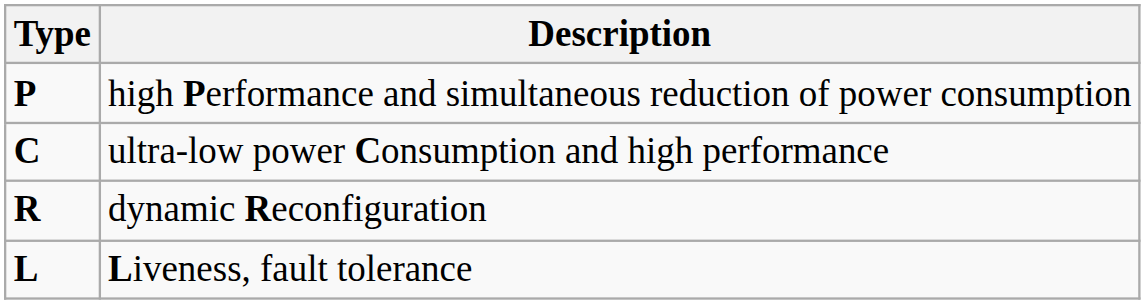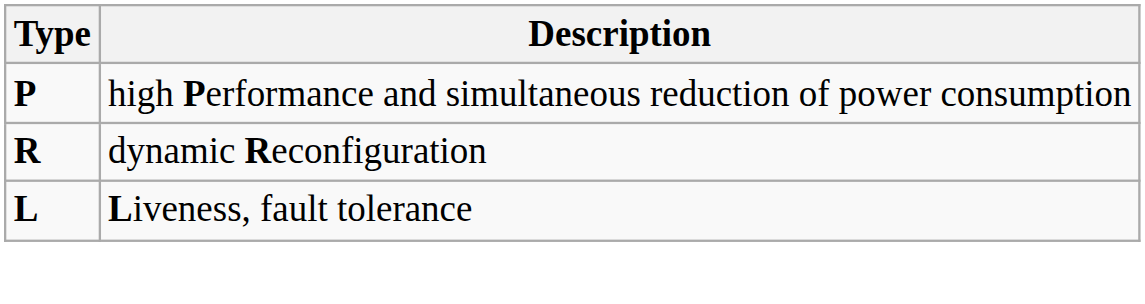 <table class="wikitable">
 <tr>
 <th>Type</th>
 <th>Description</th>
 </tr>
 <tr>
 <td><strong>P</strong></td>
 <td>high <strong>Р</strong>erformance and simultaneous reduction of power consumption</td>
 </tr>
 <tr>
-<td><strong>C</strong></td>
-<td>ultra-low power <strong>C</strong>onsumption and high performance</td>
-</tr>
-<tr>
 <td><strong>R</strong></td>
 <td>dynamic <strong>R</strong>econfiguration</td>
 </tr>
 <tr>
 <td><strong>L</strong></td>
 <td><strong>L</strong>iveness, fault tolerance</td>
 </tr>
 </table>
